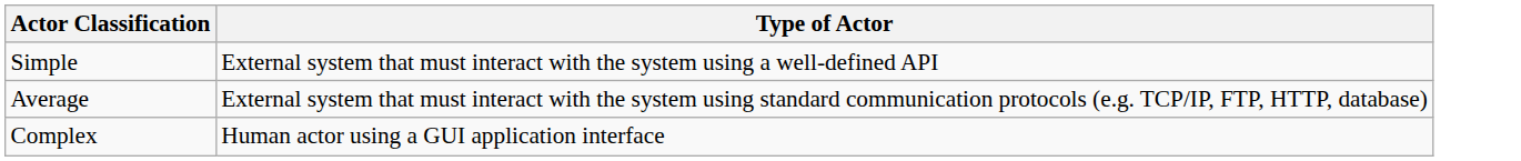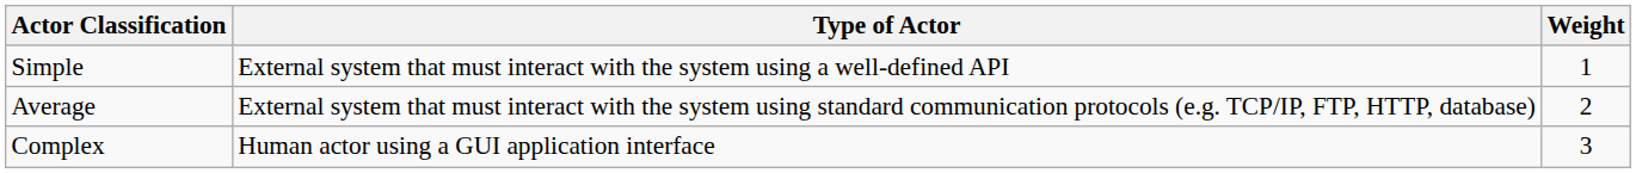 <table class="wikitable">
 <tr>
 <th>Actor Classification</th>
 <th>Type of Actor</th>
+<th>Weight</th>
 </tr>
 <tr>
 <td>Simple</td>
 <td>External system that must interact with the system using a well-defined API</td>
+<td style="text-align: center;">1</td>
 </tr>
 <tr>
 <td>Average</td>
 <td>External system that must interact with the system using standard communication protocols (e.g. TCP/IP, FTP, HTTP, database)</td>
+<td style="text-align: center;">2</td>
 </tr>
 <tr>
 <td>Complex</td>
 <td>Human actor using a GUI application interface</td>
+<td style="text-align: center;">3</td>
 </tr>
 </table>
